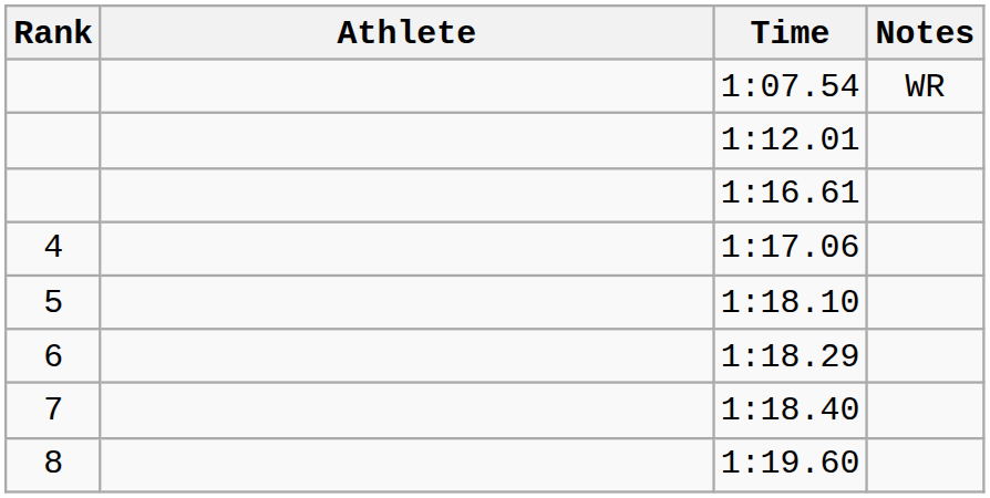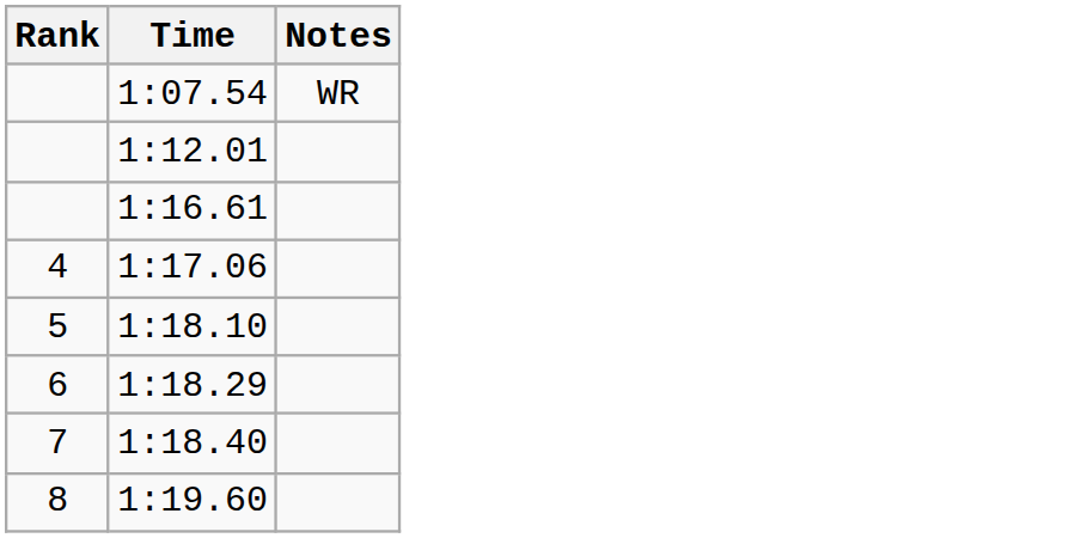 <table class="wikitable" style="text-align:center">
 <tr>
 <th>Rank</th>
-<th Style="width:18em">Athlete</th>
 <th>Time</th>
 <th>Notes</th>
 </tr>
 <tr>
 <td></td>
-<td style="text-align:left"></td>
 <td>1:07.54</td>
 <td>WR</td>
 </tr>
 <tr>
 <td></td>
-<td style="text-align:left"></td>
 <td>1:12.01</td>
 <td></td>
 </tr>
 <tr>
 <td></td>
-<td style="text-align:left"></td>
 <td>1:16.61</td>
 <td></td>
 </tr>
 <tr>
 <td>4</td>
-<td style="text-align:left"></td>
 <td>1:17.06</td>
 <td></td>
 </tr>
 <tr>
 <td>5</td>
-<td style="text-align:left"></td>
 <td>1:18.10</td>
 <td></td>
 </tr>
 <tr>
 <td>6</td>
-<td style="text-align:left"></td>
 <td>1:18.29</td>
 <td></td>
 </tr>
 <tr>
 <td>7</td>
-<td style="text-align:left"></td>
 <td>1:18.40</td>
 <td></td>
 </tr>
 <tr>
 <td>8</td>
-<td style="text-align:left"></td>
 <td>1:19.60</td>
 <td></td>
 </tr>
 </table>
